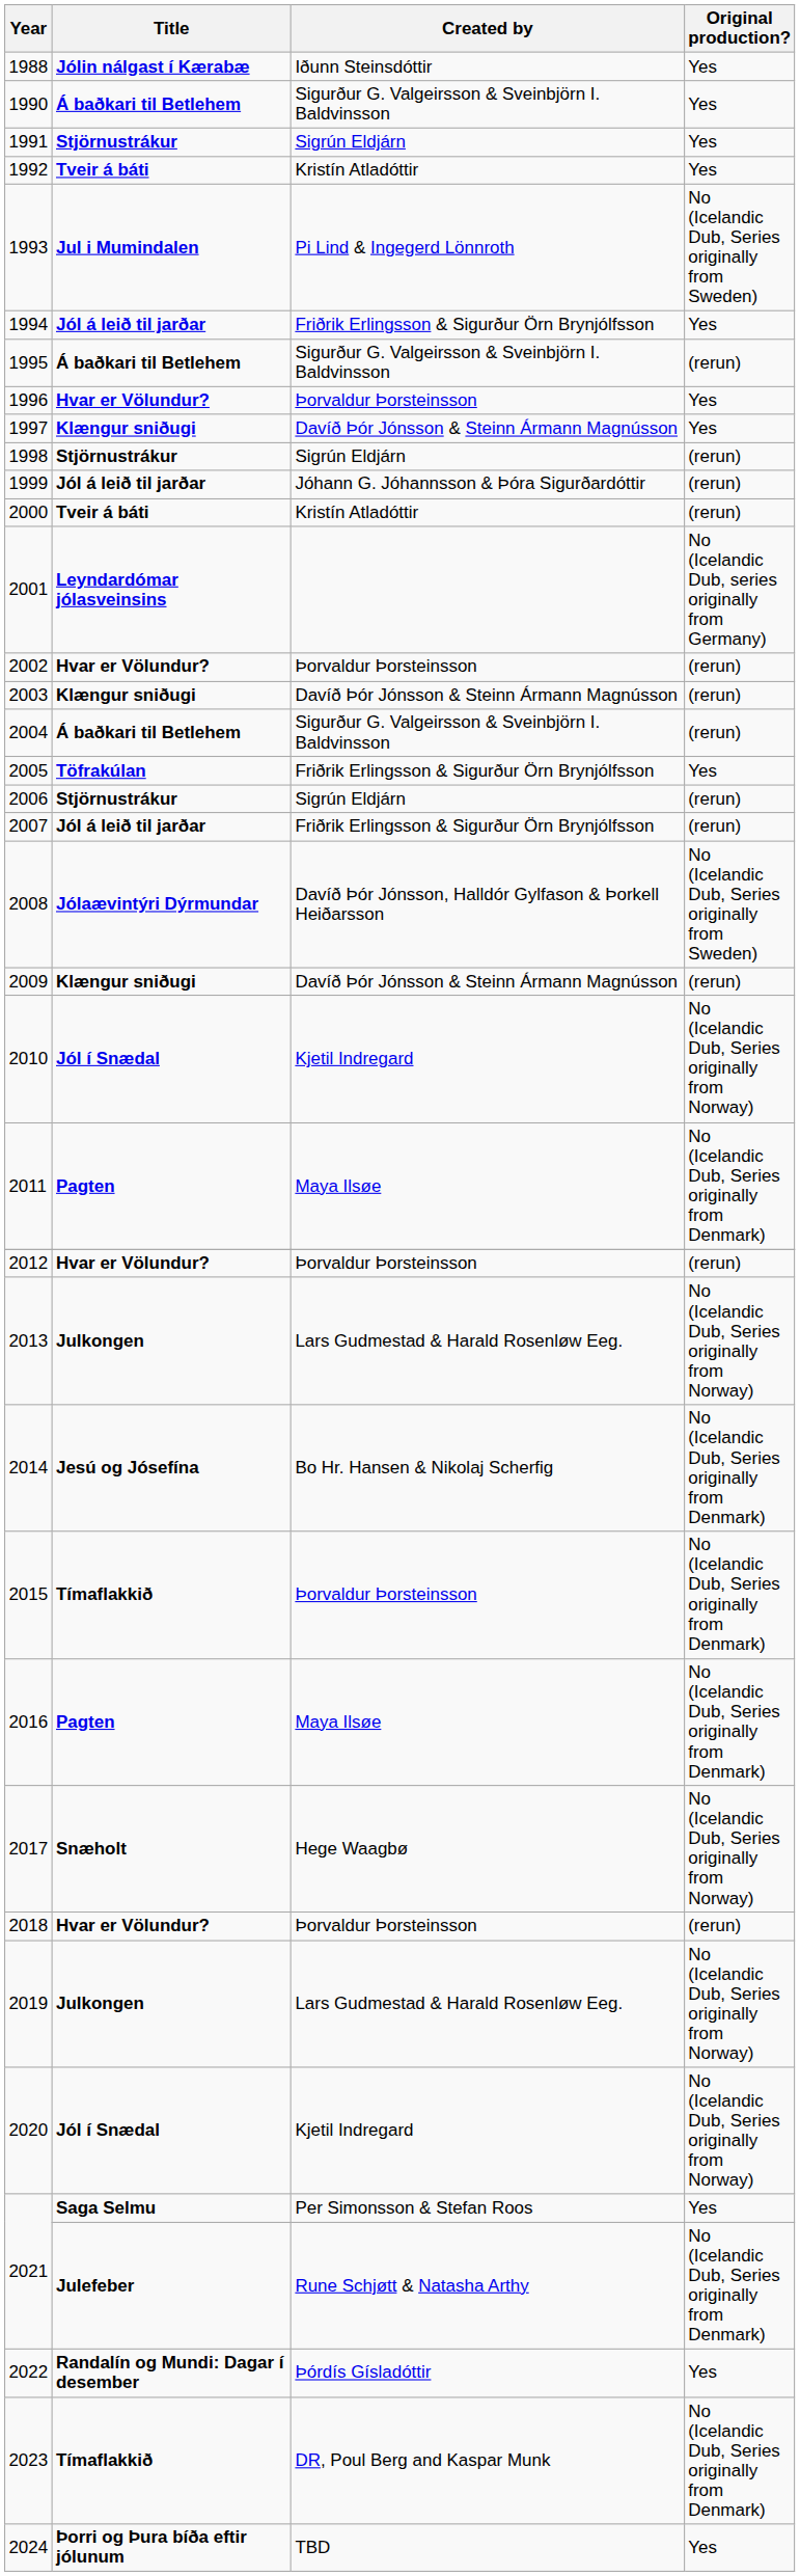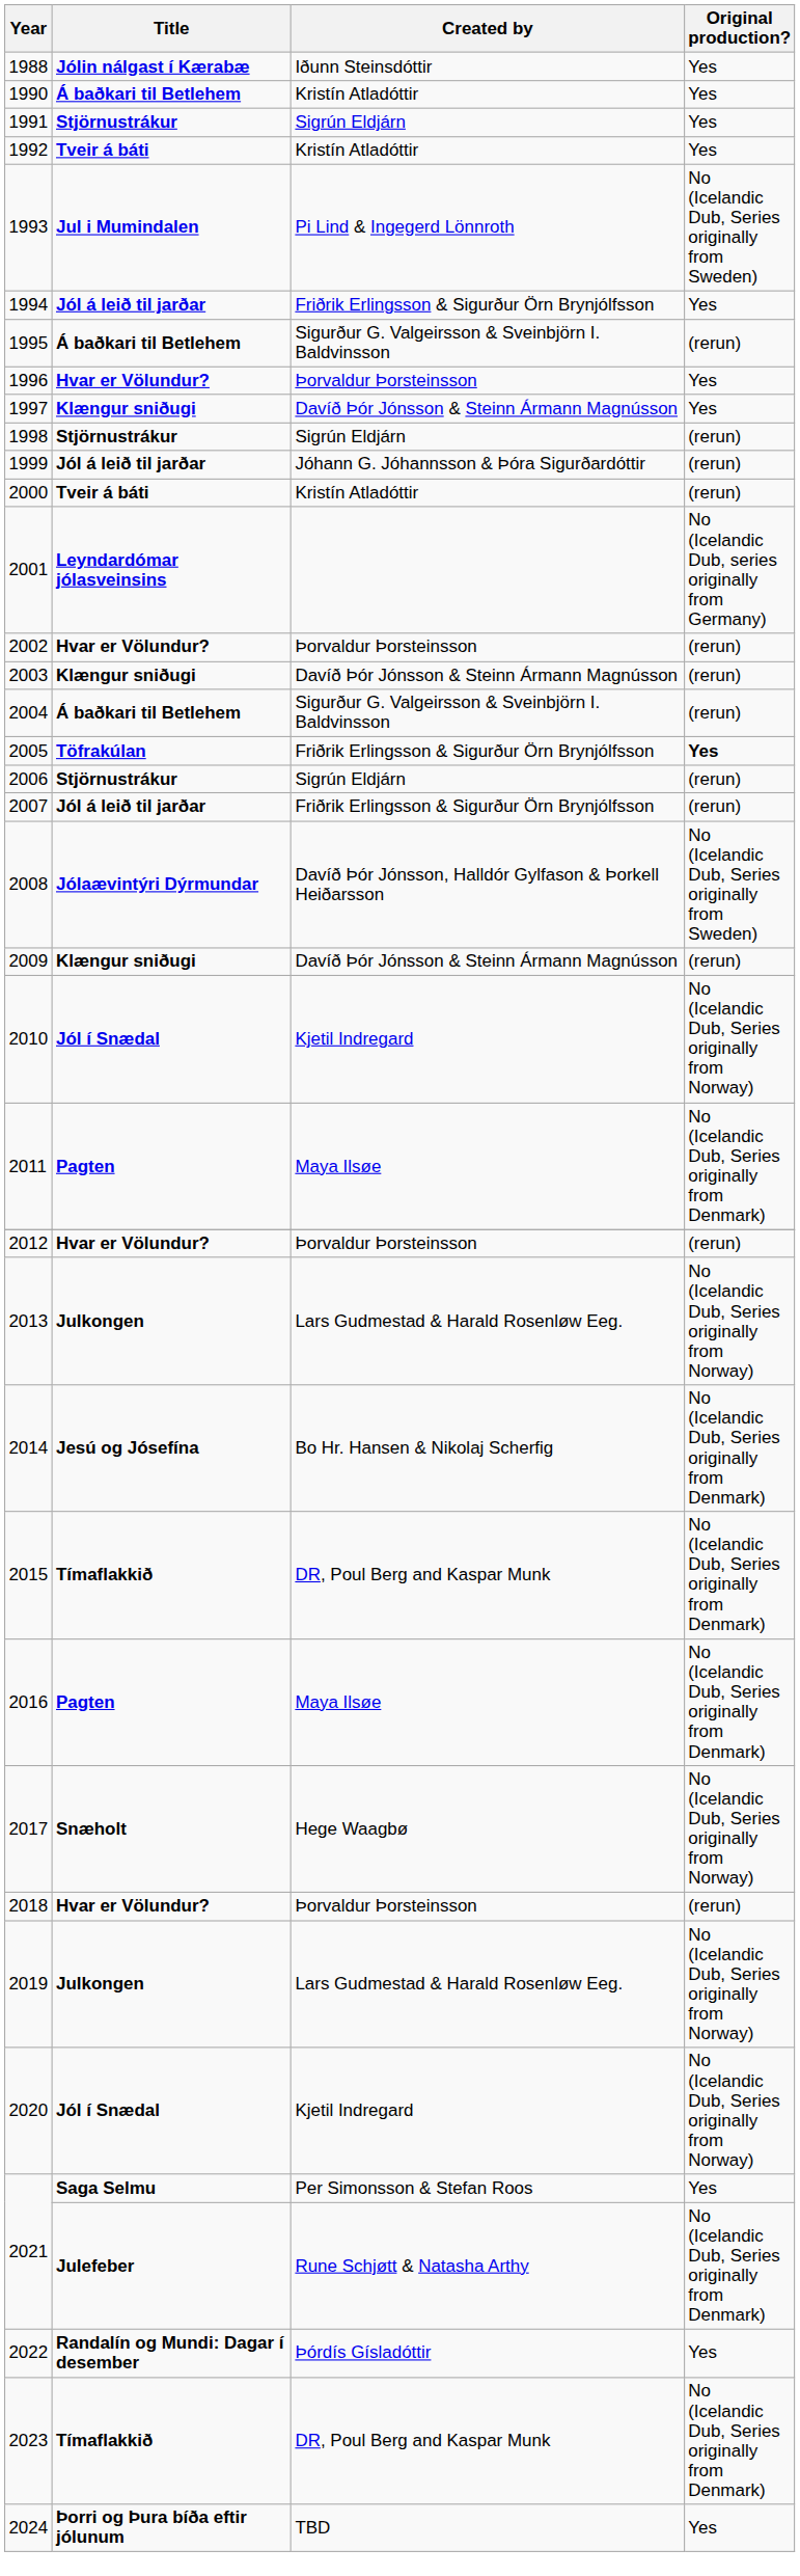 <table class="wikitable sortable">
 <tr>
 <th style="width:35px"><strong>Year</strong></th>
 <th style="width:210px"><strong>Title</strong></th>
 <th style="width:350px"><strong>Created by</strong></th>
 <th style="width:45px"><strong>Original production?</strong></th>
 </tr>
 <tr>
 <td>1988</td>
 <td><strong><a href='#'>Jólin nálgast í Kærabæ</a></strong></td>
 <td>Iðunn Steinsdóttir</td>
 <td>Yes</td>
 </tr>
 <tr>
 <td>1990</td>
 <td><strong><a href='#'>Á baðkari til Betlehem</a></strong></td>
-<td>Sigurður G. Valgeirsson & Sveinbjörn I. Baldvinsson</td>
+<td>Kristín Atladóttir</td>
 <td>Yes</td>
 </tr>
 <tr>
 <td>1991</td>
 <td><strong><a href='#'>Stjörnustrákur</a></strong></td>
 <td><a href='#'>Sigrún Eldjárn</a></td>
 <td>Yes</td>
 </tr>
 <tr>
 <td>1992</td>
 <td><strong><a href='#'>Tveir á báti</a></strong></td>
 <td>Kristín Atladóttir</td>
 <td>Yes</td>
 </tr>
 <tr>
 <td>1993</td>
 <td><strong><a href='#'>Jul i Mumindalen</a></strong></td>
 <td><a href='#'>Pi Lind</a> & <a href='#'>Ingegerd Lönnroth</a></td>
 <td>No (Icelandic Dub, Series originally from Sweden)</td>
 </tr>
 <tr>
 <td>1994</td>
 <td><strong><a href='#'>Jól á leið til jarðar</a></strong></td>
 <td><a href='#'>Friðrik Erlingsson</a> & Sigurður Örn Brynjólfsson</td>
 <td>Yes</td>
 </tr>
 <tr>
 <td>1995</td>
 <td><strong>Á baðkari til Betlehem</strong></td>
 <td>Sigurður G. Valgeirsson & Sveinbjörn I. Baldvinsson</td>
 <td>(rerun)</td>
 </tr>
 <tr>
 <td>1996</td>
 <td><strong><a href='#'>Hvar er Völundur?</a></strong></td>
 <td><a href='#'>Þorvaldur Þorsteinsson</a></td>
 <td>Yes</td>
 </tr>
 <tr>
 <td>1997</td>
 <td><strong><a href='#'>Klængur sniðugi</a></strong></td>
 <td><a href='#'>Davíð Þór Jónsson</a> & <a href='#'>Steinn Ármann Magnússon</a></td>
 <td>Yes</td>
 </tr>
 <tr>
 <td>1998</td>
 <td><strong>Stjörnustrákur</strong></td>
 <td>Sigrún Eldjárn</td>
 <td>(rerun)</td>
 </tr>
 <tr>
 <td>1999</td>
 <td><strong>Jól á leið til jarðar</strong></td>
 <td>Jóhann G. Jóhannsson & Þóra Sigurðardóttir</td>
 <td>(rerun)</td>
 </tr>
 <tr>
 <td>2000</td>
 <td><strong>Tveir á báti</strong></td>
 <td>Kristín Atladóttir</td>
 <td>(rerun)</td>
 </tr>
 <tr>
 <td>2001</td>
 <td><strong><a href='#'>Leyndardómar jólasveinsins</a></strong></td>
 <td></td>
 <td>No (Icelandic Dub, series originally from Germany)</td>
 </tr>
 <tr>
 <td>2002</td>
 <td><strong>Hvar er Völundur?</strong></td>
 <td>Þorvaldur Þorsteinsson</td>
 <td>(rerun)</td>
 </tr>
 <tr>
 <td>2003</td>
 <td><strong>Klængur sniðugi</strong></td>
 <td>Davíð Þór Jónsson & Steinn Ármann Magnússon</td>
 <td>(rerun)</td>
 </tr>
 <tr>
 <td>2004</td>
 <td><strong>Á baðkari til Betlehem</strong></td>
 <td>Sigurður G. Valgeirsson & Sveinbjörn I. Baldvinsson</td>
 <td>(rerun)</td>
 </tr>
 <tr>
 <td>2005</td>
 <td><strong><a href='#'>Töfrakúlan</a></strong></td>
 <td>Friðrik Erlingsson & Sigurður Örn Brynjólfsson</td>
-<td>Yes</td>
+<td><strong>Yes</strong></td>
 </tr>
 <tr>
 <td>2006</td>
 <td><strong>Stjörnustrákur</strong></td>
 <td>Sigrún Eldjárn</td>
 <td>(rerun)</td>
 </tr>
 <tr>
 <td>2007</td>
 <td><strong>Jól á leið til jarðar</strong></td>
 <td>Friðrik Erlingsson & Sigurður Örn Brynjólfsson</td>
 <td>(rerun)</td>
 </tr>
 <tr>
 <td>2008</td>
 <td><strong><a href='#'>Jólaævintýri Dýrmundar</a></strong></td>
 <td>Davíð Þór Jónsson, Halldór Gylfason & Þorkell Heiðarsson</td>
 <td>No (Icelandic Dub, Series originally from Sweden)</td>
 </tr>
 <tr>
 <td>2009</td>
 <td><strong>Klængur sniðugi</strong></td>
 <td>Davíð Þór Jónsson & Steinn Ármann Magnússon</td>
 <td>(rerun)</td>
 </tr>
 <tr>
 <td>2010</td>
 <td><strong><a href='#'>Jól í Snædal</a></strong></td>
 <td><a href='#'>Kjetil Indregard</a></td>
 <td>No (Icelandic Dub, Series originally from Norway)</td>
 </tr>
 <tr>
 <td>2011</td>
 <td><strong><a href='#'>Pagten</a></strong></td>
 <td><a href='#'>Maya Ilsøe</a></td>
 <td>No (Icelandic Dub, Series originally from Denmark)</td>
 </tr>
 <tr>
 </tr>
 <tr>
 <td>2012</td>
 <td><strong>Hvar er Völundur?</strong></td>
 <td>Þorvaldur Þorsteinsson</td>
 <td>(rerun)</td>
 </tr>
 <tr>
 <td>2013</td>
 <td><strong>Julkongen</strong></td>
 <td>Lars Gudmestad & Harald Rosenløw Eeg.</td>
 <td>No (Icelandic Dub, Series originally from Norway)</td>
 </tr>
 <tr>
 <td>2014</td>
 <td><strong>Jesú og Jósefína</strong></td>
 <td>Bo Hr. Hansen & Nikolaj Scherfig</td>
 <td>No (Icelandic Dub, Series originally from Denmark)</td>
 </tr>
 <tr>
 <td>2015</td>
 <td><strong>Tímaflakkið</strong></td>
-<td><a href='#'>Þorvaldur Þorsteinsson</a></td>
+<td><a href='#'>DR</a>, Poul Berg and Kaspar Munk</td>
 <td>No (Icelandic Dub, Series originally from Denmark)</td>
 </tr>
 <tr>
 <td>2016</td>
 <td><strong><a href='#'>Pagten</a></strong></td>
 <td><a href='#'>Maya Ilsøe</a></td>
 <td>No (Icelandic Dub, Series originally from Denmark)</td>
 </tr>
 <tr>
 <td>2017</td>
 <td><strong>Snæholt</strong></td>
 <td>Hege Waagbø</td>
 <td>No (Icelandic Dub, Series originally from Norway)</td>
 </tr>
 <tr>
 <td>2018</td>
 <td><strong>Hvar er Völundur?</strong></td>
 <td>Þorvaldur Þorsteinsson</td>
 <td>(rerun)</td>
 </tr>
 <tr>
 <td>2019</td>
 <td><strong>Julkongen</strong></td>
 <td>Lars Gudmestad & Harald Rosenløw Eeg.</td>
 <td>No (Icelandic Dub, Series originally from Norway)</td>
 </tr>
 <tr>
 <td>2020</td>
 <td><strong>Jól í Snædal</strong></td>
 <td>Kjetil Indregard</td>
 <td>No (Icelandic Dub, Series originally from Norway)</td>
 </tr>
 <tr>
 <td rowspan=2>2021</td>
 <td><strong>Saga Selmu</strong></td>
 <td>Per Simonsson & Stefan Roos</td>
 <td>Yes</td>
 </tr>
 <tr>
 <td><strong>Julefeber</strong></td>
 <td><a href='#'>Rune Schjøtt</a> & <a href='#'>Natasha Arthy</a></td>
 <td>No (Icelandic Dub, Series originally from Denmark)</td>
 </tr>
 <tr>
 <td>2022</td>
 <td><strong>Randalín og Mundi: Dagar í desember</strong></td>
 <td><a href='#'>Þórdís Gísladóttir</a></td>
 <td>Yes</td>
 </tr>
 <tr>
 <td>2023</td>
 <td><strong>Tímaflakkið</strong></td>
 <td><a href='#'>DR</a>, Poul Berg and Kaspar Munk</td>
 <td>No (Icelandic Dub, Series originally from Denmark)</td>
 </tr>
 <tr>
 <td>2024</td>
 <td><strong>Þorri og Þura bíða eftir jólunum</strong></td>
 <td>TBD</td>
 <td>Yes</td>
 </tr>
 </table>
